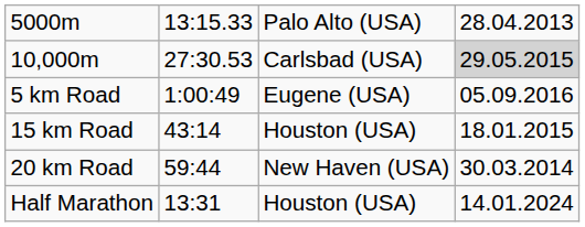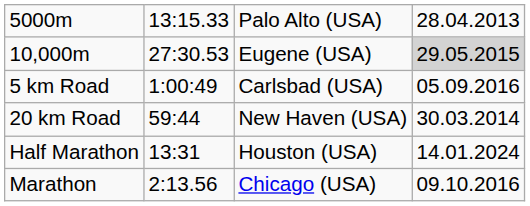 <table class="wikitable">
 <tr>
 <td>5000m</td>
 <td>13:15.33</td>
 <td>Palo Alto (USA)</td>
 <td>28.04.2013</td>
 </tr>
 <tr>
 <td>10,000m</td>
 <td>27:30.53</td>
-<td>Carlsbad (USA)</td>
+<td>Eugene (USA)</td>
 <td style="background: lightgrey;">29.05.2015</td>
 </tr>
 <tr>
 <td>5 km Road</td>
 <td>1:00:49</td>
-<td>Eugene (USA)</td>
+<td>Carlsbad (USA)</td>
 <td>05.09.2016</td>
-</tr>
-<tr>
-<td>15 km Road</td>
-<td>43:14</td>
-<td>Houston (USA)</td>
-<td>18.01.2015</td>
 </tr>
 <tr>
 <td>20 km Road</td>
 <td>59:44</td>
 <td>New Haven (USA)</td>
 <td>30.03.2014</td>
 </tr>
 <tr>
 <td>Half Marathon</td>
 <td>13:31</td>
 <td>Houston (USA)</td>
 <td>14.01.2024</td>
 </tr>
+<tr>
+<td>Marathon</td>
+<td>2:13.56</td>
+<td><a href='#'>Chicago</a> (USA)</td>
+<td>09.10.2016</td>
+</tr>
 </table>
